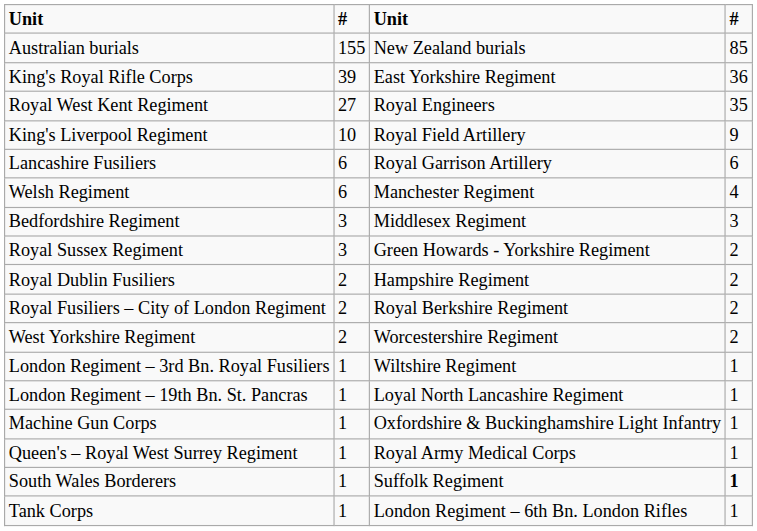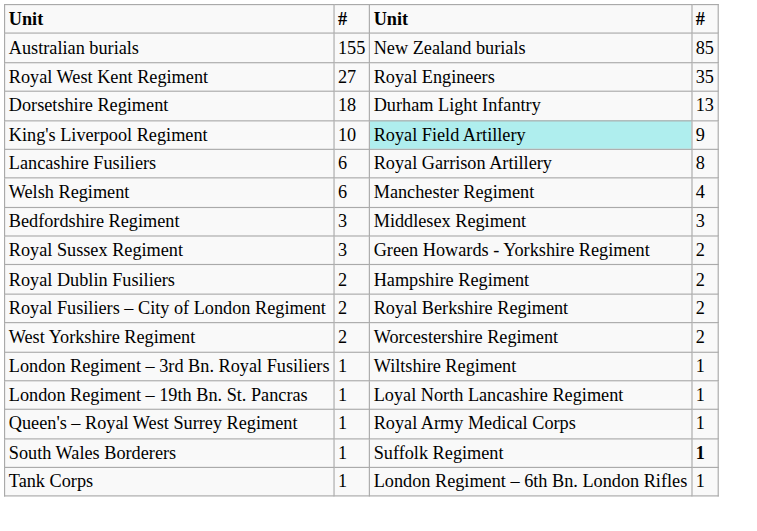 <table class="wikitable">
 <tr>
 <td><strong>Unit</strong></td>
 <td><strong>#</strong></td>
 <td><strong>Unit</strong></td>
 <td><strong>#</strong></td>
 </tr>
 <tr>
 <td>Australian burials</td>
 <td>155</td>
 <td>New Zealand burials</td>
 <td>85</td>
 </tr>
 <tr>
-<td>King's Royal Rifle Corps</td>
-<td>39</td>
-<td>East Yorkshire Regiment</td>
-<td>36</td>
-</tr>
-<tr>
 <td>Royal West Kent Regiment</td>
 <td>27</td>
 <td>Royal Engineers</td>
 <td>35</td>
 </tr>
 <tr>
+<td>Dorsetshire Regiment</td>
+<td>18</td>
+<td>Durham Light Infantry</td>
+<td>13</td>
+</tr>
+<tr>
 <td>King's Liverpool Regiment</td>
 <td>10</td>
-<td>Royal Field Artillery</td>
+<td style="background: paleturquoise;">Royal Field Artillery</td>
 <td>9</td>
 </tr>
 <tr>
 <td>Lancashire Fusiliers</td>
 <td>6</td>
 <td>Royal Garrison Artillery</td>
-<td>6</td>
+<td>8</td>
 </tr>
 <tr>
 <td>Welsh Regiment</td>
 <td>6</td>
 <td>Manchester Regiment</td>
 <td>4</td>
 </tr>
 <tr>
 <td>Bedfordshire Regiment</td>
 <td>3</td>
 <td>Middlesex Regiment</td>
 <td>3</td>
 </tr>
 <tr>
 <td>Royal Sussex Regiment</td>
 <td>3</td>
 <td>Green Howards - Yorkshire Regiment</td>
 <td>2</td>
 </tr>
 <tr>
 <td>Royal Dublin Fusiliers</td>
 <td>2</td>
 <td>Hampshire Regiment</td>
 <td>2</td>
 </tr>
 <tr>
 <td>Royal Fusiliers – City of London Regiment</td>
 <td>2</td>
 <td>Royal Berkshire Regiment</td>
 <td>2</td>
 </tr>
 <tr>
 <td>West Yorkshire Regiment</td>
 <td>2</td>
 <td>Worcestershire Regiment</td>
 <td>2</td>
 </tr>
 <tr>
 <td>London Regiment – 3rd Bn. Royal Fusiliers</td>
 <td>1</td>
 <td>Wiltshire Regiment</td>
 <td>1</td>
 </tr>
 <tr>
 <td>London Regiment – 19th Bn. St. Pancras</td>
 <td>1</td>
 <td>Loyal North Lancashire Regiment</td>
 <td>1</td>
 </tr>
 <tr>
-<td>Machine Gun Corps</td>
-<td>1</td>
-<td>Oxfordshire & Buckinghamshire Light Infantry</td>
-<td>1</td>
-</tr>
-<tr>
 <td>Queen's – Royal West Surrey Regiment</td>
 <td>1</td>
 <td>Royal Army Medical Corps</td>
 <td>1</td>
 </tr>
 <tr>
 <td>South Wales Borderers</td>
 <td>1</td>
 <td>Suffolk Regiment</td>
 <td><strong>1</strong></td>
 </tr>
 <tr>
 <td>Tank Corps</td>
 <td>1</td>
 <td>London Regiment – 6th Bn. London Rifles</td>
 <td>1</td>
 </tr>
 </table>
